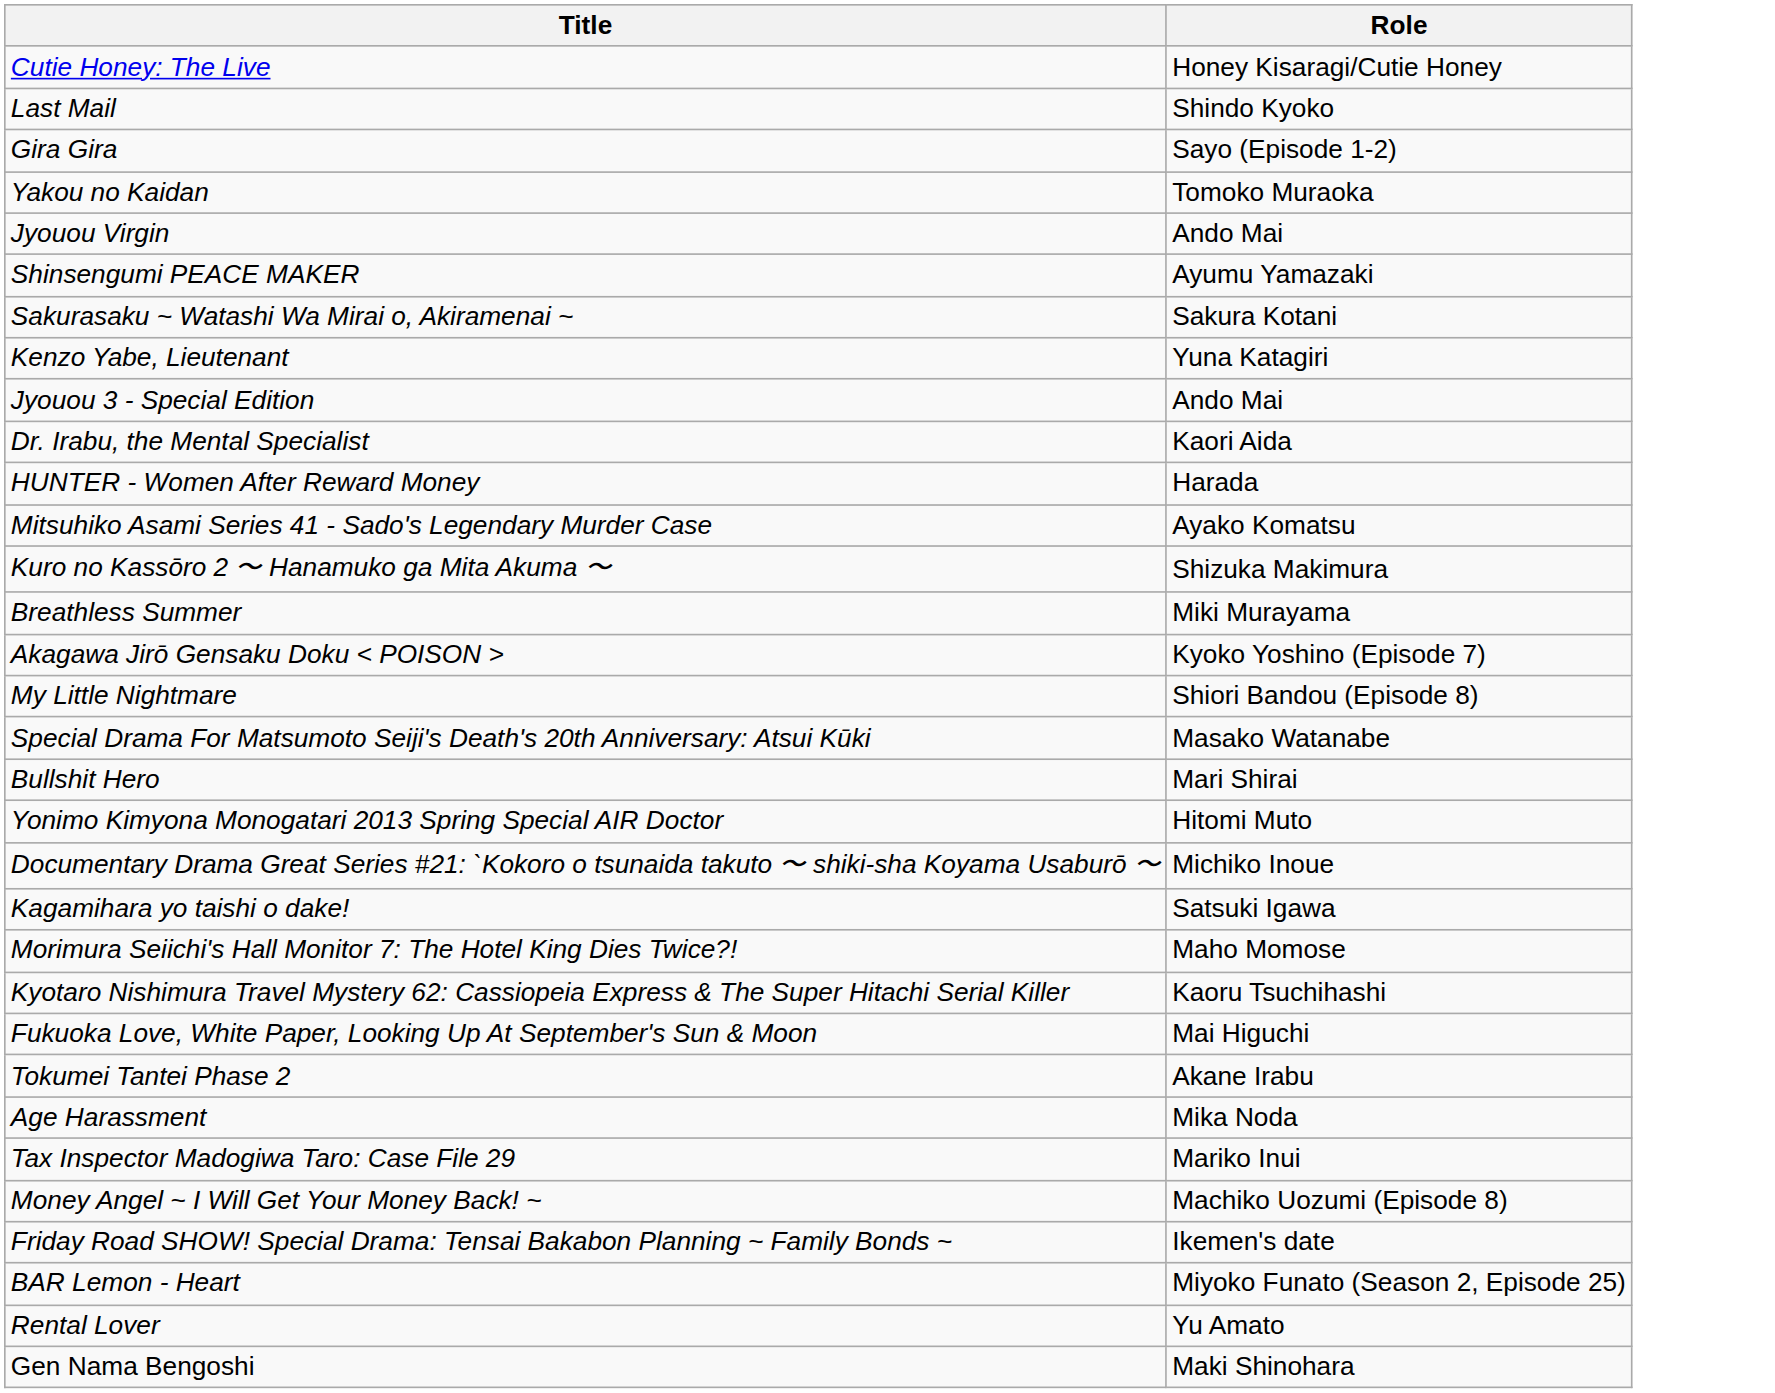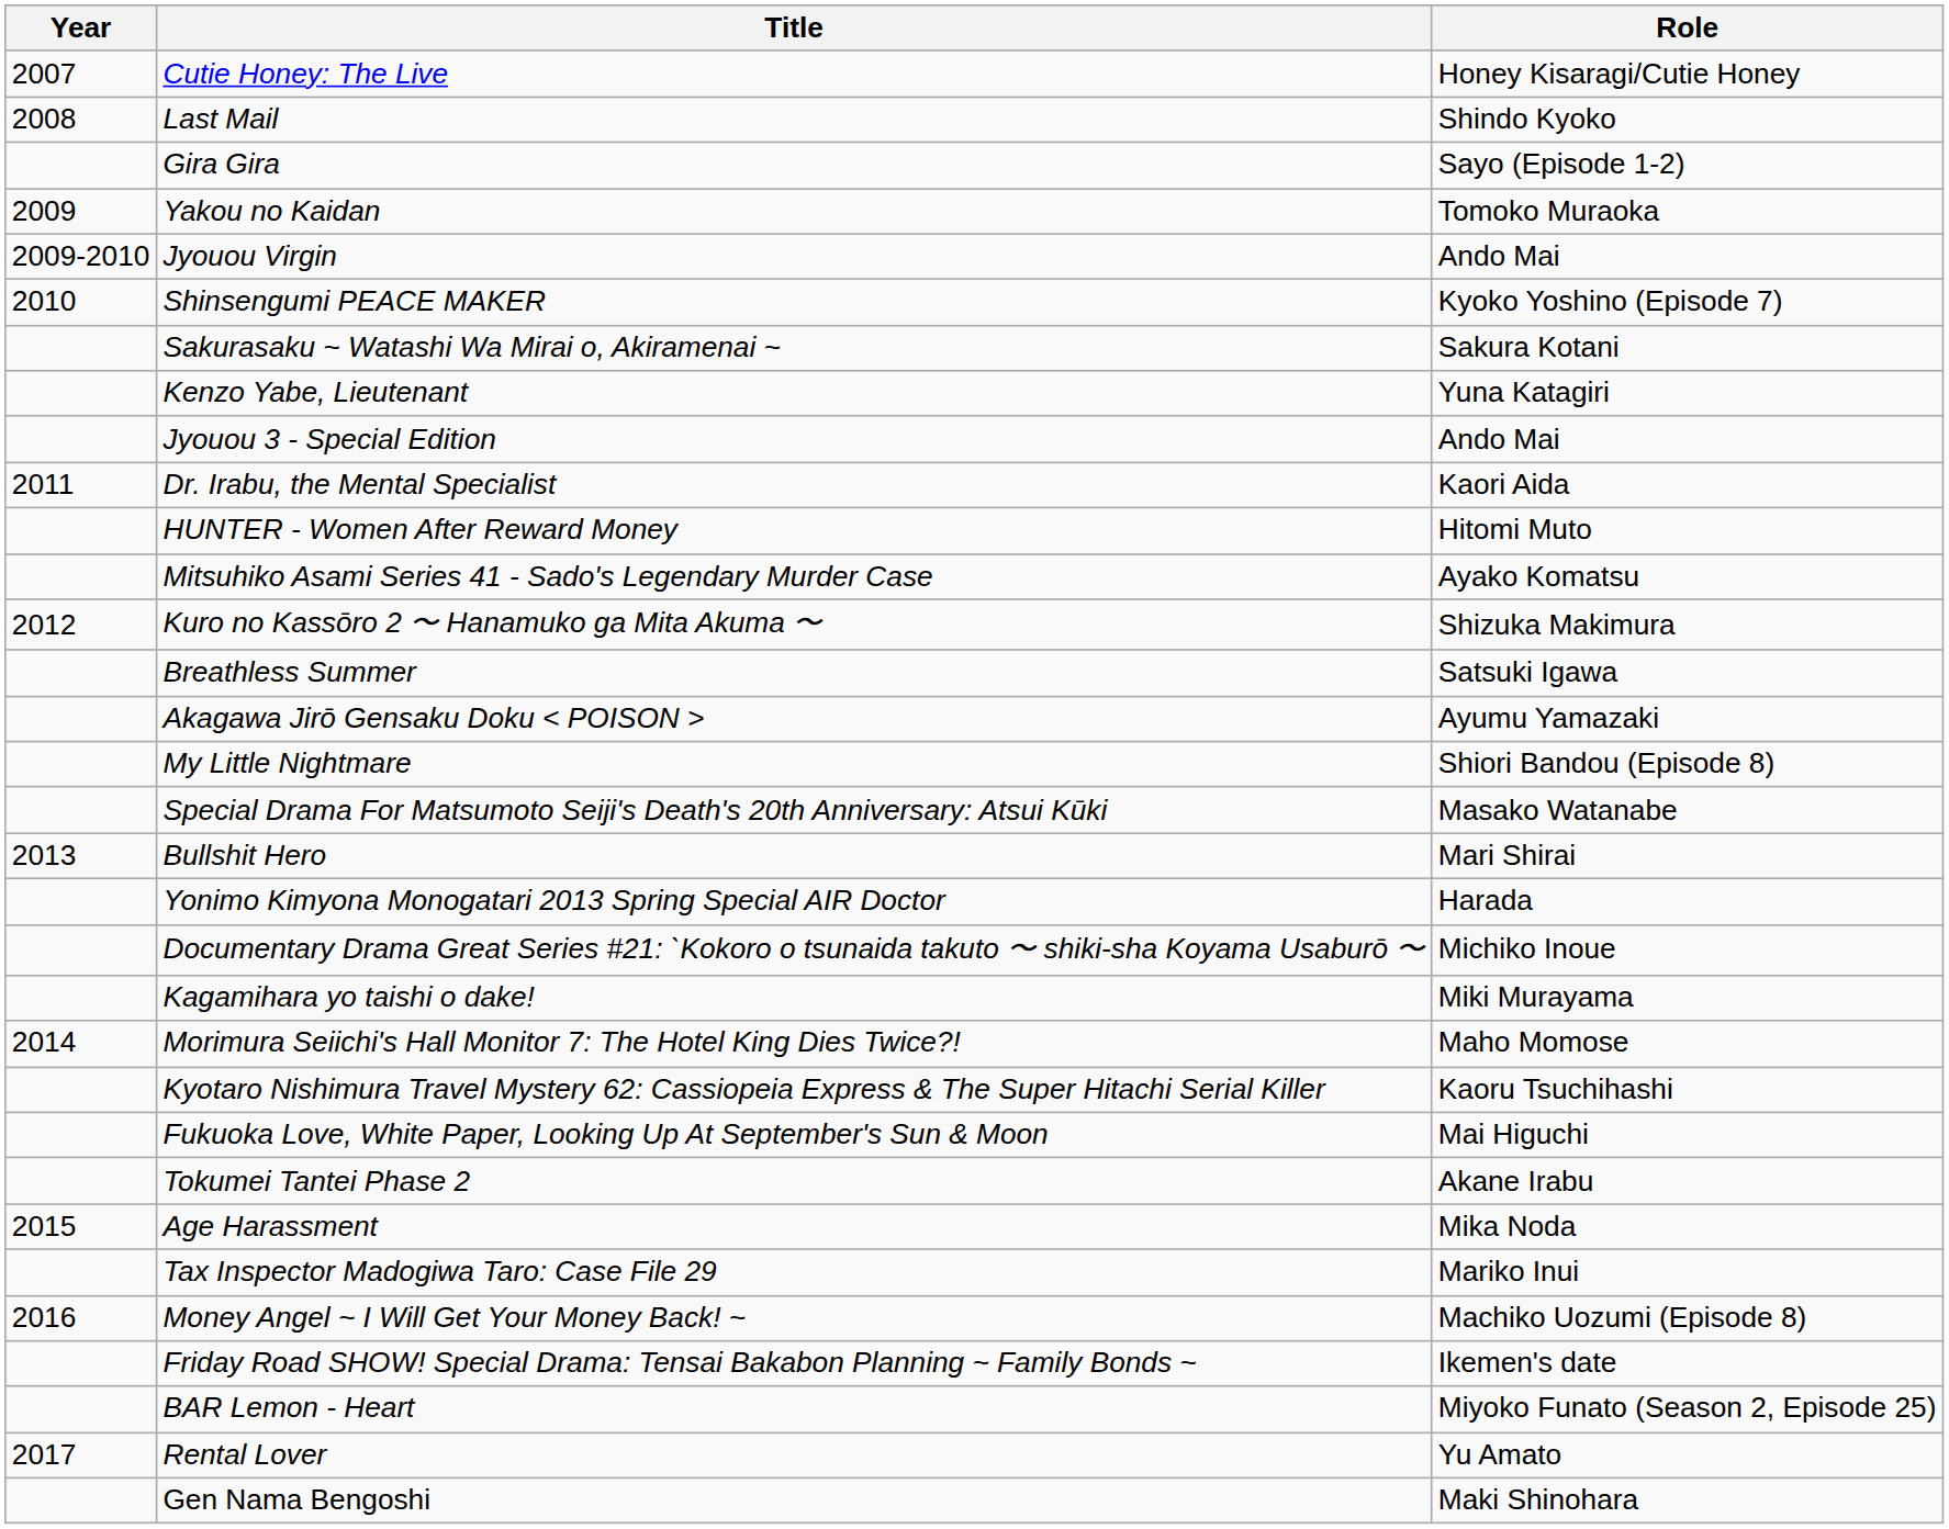 <table class="wikitable">
 <tr>
+<th>Year</th>
 <th>Title</th>
 <th>Role</th>
 </tr>
 <tr>
+<td>2007</td>
 <td><em><a href='#'>Cutie Honey: The Live</a></em></td>
 <td>Honey Kisaragi/Cutie Honey</td>
 </tr>
 <tr>
+<td>2008</td>
 <td><em>Last Mail</em></td>
 <td>Shindo Kyoko</td>
 </tr>
 <tr>
+<td></td>
 <td><em>Gira Gira</em></td>
 <td>Sayo (Episode 1-2)</td>
 </tr>
 <tr>
+<td>2009</td>
 <td><em>Yakou no Kaidan</em></td>
 <td>Tomoko Muraoka</td>
 </tr>
 <tr>
+<td>2009-2010</td>
 <td><em>Jyouou Virgin</em></td>
 <td>Ando Mai</td>
 </tr>
 <tr>
+<td>2010</td>
 <td><em>Shinsengumi PEACE MAKER</em></td>
-<td>Ayumu Yamazaki</td>
+<td>Kyoko Yoshino (Episode 7)</td>
 </tr>
 <tr>
+<td></td>
 <td><em>Sakurasaku ~ Watashi Wa Mirai o, Akiramenai ~</em></td>
 <td>Sakura Kotani</td>
 </tr>
 <tr>
+<td></td>
 <td><em>Kenzo Yabe, Lieutenant</em></td>
 <td>Yuna Katagiri</td>
 </tr>
 <tr>
+<td></td>
 <td><em>Jyouou 3 - Special Edition</em></td>
 <td>Ando Mai</td>
 </tr>
 <tr>
+<td>2011</td>
 <td><em>Dr. Irabu, the Mental Specialist</em></td>
 <td>Kaori Aida</td>
 </tr>
 <tr>
+<td></td>
 <td><em>HUNTER - Women After Reward Money</em></td>
-<td>Harada</td>
+<td>Hitomi Muto</td>
 </tr>
 <tr>
+<td></td>
 <td><em>Mitsuhiko Asami Series 41 - Sado's Legendary Murder Case</em></td>
 <td>Ayako Komatsu</td>
 </tr>
 <tr>
+<td>2012</td>
 <td><em>Kuro no Kassōro 2 〜 Hanamuko ga Mita Akuma 〜</em></td>
 <td>Shizuka Makimura</td>
 </tr>
 <tr>
+<td></td>
 <td><em>Breathless Summer</em></td>
-<td>Miki Murayama</td>
+<td>Satsuki Igawa</td>
 </tr>
 <tr>
+<td></td>
 <td><em>Akagawa Jirō Gensaku Doku < POISON ></em></td>
-<td>Kyoko Yoshino (Episode 7)</td>
+<td>Ayumu Yamazaki</td>
 </tr>
 <tr>
+<td></td>
 <td><em>My Little Nightmare</em></td>
 <td>Shiori Bandou (Episode 8)</td>
 </tr>
 <tr>
+<td></td>
 <td><em>Special Drama For Matsumoto Seiji's Death's 20th Anniversary: Atsui Kūki</em></td>
 <td>Masako Watanabe</td>
 </tr>
 <tr>
+<td>2013</td>
 <td><em>Bullshit Hero</em></td>
 <td>Mari Shirai</td>
 </tr>
 <tr>
+<td></td>
 <td><em>Yonimo Kimyona Monogatari 2013 Spring Special AIR Doctor</em></td>
-<td>Hitomi Muto</td>
+<td>Harada</td>
 </tr>
 <tr>
+<td></td>
 <td><em>Documentary Drama Great Series #21: `Kokoro o tsunaida takuto 〜 shiki-sha Koyama Usaburō 〜</em></td>
 <td>Michiko Inoue</td>
 </tr>
 <tr>
+<td></td>
 <td><em>Kagamihara yo taishi o dake!</em></td>
-<td>Satsuki Igawa</td>
+<td>Miki Murayama</td>
 </tr>
 <tr>
+<td>2014</td>
 <td><em>Morimura Seiichi's Hall Monitor 7: The Hotel King Dies Twice?!</em></td>
 <td>Maho Momose</td>
 </tr>
 <tr>
+<td></td>
 <td><em>Kyotaro Nishimura Travel Mystery 62: Cassiopeia Express & The Super Hitachi Serial Killer</em></td>
 <td>Kaoru Tsuchihashi</td>
 </tr>
 <tr>
+<td></td>
 <td><em>Fukuoka Love, White Paper, Looking Up At September's Sun & Moon</em></td>
 <td>Mai Higuchi</td>
 </tr>
 <tr>
+<td></td>
 <td><em>Tokumei Tantei Phase 2</em></td>
 <td>Akane Irabu</td>
 </tr>
 <tr>
+<td>2015</td>
 <td><em>Age Harassment</em></td>
 <td>Mika Noda</td>
 </tr>
 <tr>
+<td></td>
 <td><em>Tax Inspector Madogiwa Taro: Case File 29</em></td>
 <td>Mariko Inui</td>
 </tr>
 <tr>
+<td>2016</td>
 <td><em>Money Angel ~ I Will Get Your Money Back! ~</em></td>
 <td>Machiko Uozumi (Episode 8)</td>
 </tr>
 <tr>
+<td></td>
 <td><em>Friday Road SHOW! Special Drama: Tensai Bakabon Planning ~ Family Bonds ~</em></td>
 <td>Ikemen's date</td>
 </tr>
 <tr>
+<td></td>
 <td><em>BAR Lemon - Heart</em></td>
 <td>Miyoko Funato (Season 2, Episode 25)</td>
 </tr>
 <tr>
+<td>2017</td>
 <td><em>Rental Lover</em></td>
 <td>Yu Amato</td>
 </tr>
 <tr>
+<td></td>
 <td>Gen Nama Bengoshi</td>
 <td>Maki Shinohara</td>
 </tr>
 </table>
